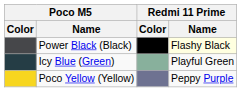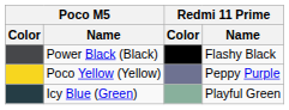 <table class="wikitable">
 <tr>
 <th colspan = "2">Poco M5</th>
 <th colspan = "2">Redmi 11 Prime</th>
 </tr>
 <tr>
 <th>Color</th>
 <th>Name</th>
 <th>Color</th>
 <th>Name</th>
 </tr>
 <tr>
 <td bgcolor="#46474a"></td>
 <td>Power <a href='#'>Black</a> (Black)</td>
 <td bgcolor="Black"></td>
-<td style="background: lightyellow;">Flashy Black</td>
+<td>Flashy Black</td>
+</tr>
+<tr>
+<td bgcolor="#f7d61f"></td>
+<td>Poco <a href='#'>Yellow</a> (Yellow)</td>
+<td bgcolor="#6e7291"></td>
+<td>Peppy <a href='#'>Purple</a></td>
 </tr>
 <tr>
 <td bgcolor="#253d45"></td>
 <td>Icy <a href='#'>Blue</a> (<a href='#'>Green</a>)</td>
 <td bgcolor="#88b09c"></td>
 <td>Playful Green</td>
 </tr>
-<tr>
-<td bgcolor="#f7d61f"></td>
-<td>Poco <a href='#'>Yellow</a> (Yellow)</td>
-<td bgcolor="#6e7291"></td>
-<td>Peppy <a href='#'>Purple</a></td>
-</tr>
 </table>
